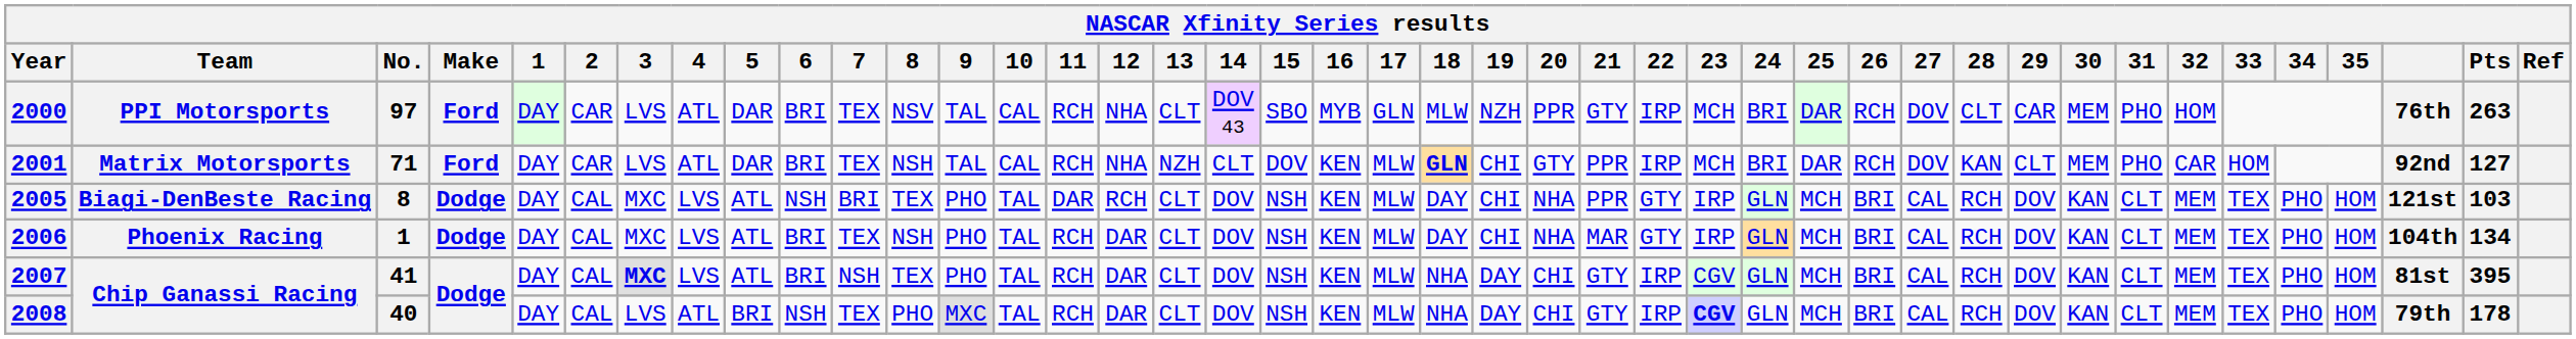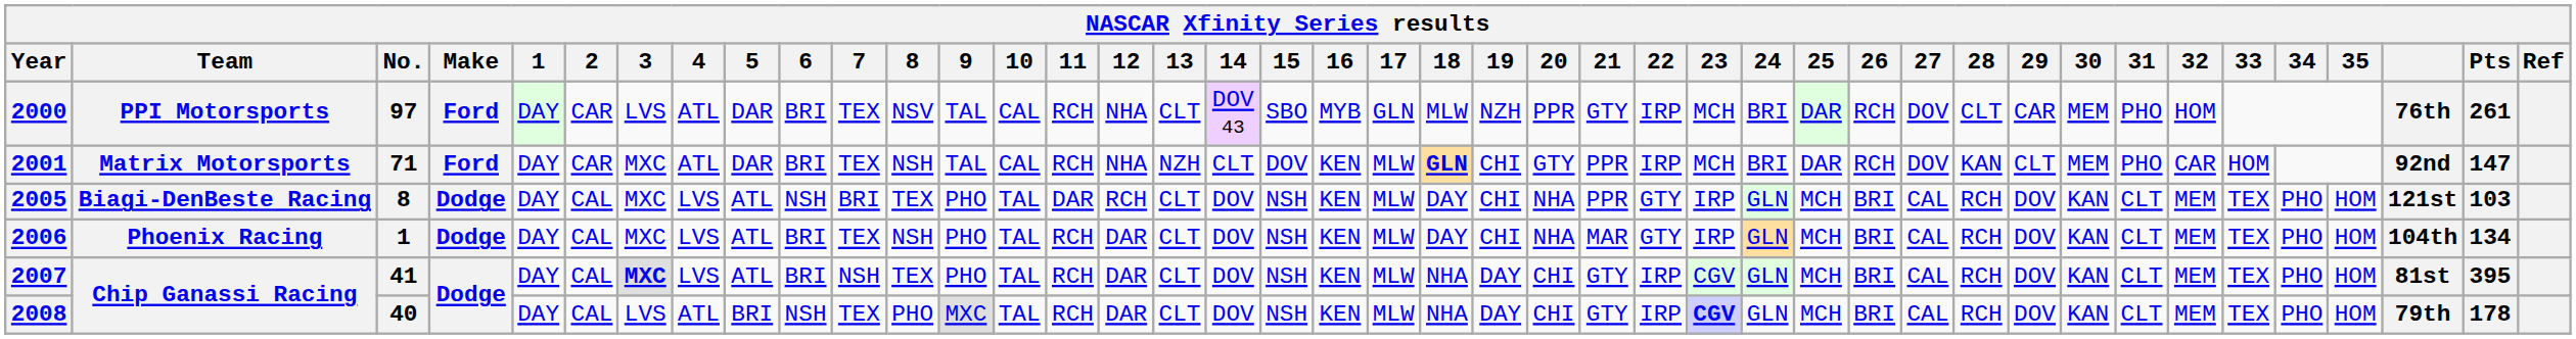 <table class="wikitable" style="text-align:center; font-size:75%">
 <tr>
 <th colspan=42><a href='#'>NASCAR</a> <a href='#'>Xfinity Series</a> results</th>
 </tr>
 <tr>
 <th>Year</th>
 <th>Team</th>
 <th>No.</th>
 <th>Make</th>
 <th>1</th>
 <th>2</th>
 <th>3</th>
 <th>4</th>
 <th>5</th>
 <th>6</th>
 <th>7</th>
 <th>8</th>
 <th>9</th>
 <th>10</th>
 <th>11</th>
 <th>12</th>
 <th>13</th>
 <th>14</th>
 <th>15</th>
 <th>16</th>
 <th>17</th>
 <th>18</th>
 <th>19</th>
 <th>20</th>
 <th>21</th>
 <th>22</th>
 <th>23</th>
 <th>24</th>
 <th>25</th>
 <th>26</th>
 <th>27</th>
 <th>28</th>
 <th>29</th>
 <th>30</th>
 <th>31</th>
 <th>32</th>
 <th>33</th>
 <th>34</th>
 <th>35</th>
 <th></th>
 <th>Pts</th>
 <th>Ref</th>
 </tr>
 <tr>
 <th><a href='#'>2000</a></th>
 <th><a href='#'>PPI Motorsports</a></th>
 <th>97</th>
 <th><a href='#'>Ford</a></th>
 <td style="background:#DFFFDF;"><a href='#'>DAY</a><br></td>
 <td><a href='#'>CAR</a></td>
 <td><a href='#'>LVS</a></td>
 <td><a href='#'>ATL</a></td>
 <td><a href='#'>DAR</a></td>
 <td><a href='#'>BRI</a></td>
 <td><a href='#'>TEX</a></td>
 <td><a href='#'>NSV</a></td>
 <td><a href='#'>TAL</a></td>
 <td><a href='#'>CAL</a></td>
 <td><a href='#'>RCH</a></td>
 <td><a href='#'>NHA</a></td>
 <td><a href='#'>CLT</a></td>
 <td style="background:#EFCFFF;"><a href='#'>DOV</a><br><small>43</small></td>
 <td><a href='#'>SBO</a></td>
 <td><a href='#'>MYB</a></td>
 <td><a href='#'>GLN</a></td>
 <td><a href='#'>MLW</a></td>
 <td><a href='#'>NZH</a></td>
 <td><a href='#'>PPR</a></td>
 <td><a href='#'>GTY</a></td>
 <td><a href='#'>IRP</a></td>
 <td><a href='#'>MCH</a></td>
 <td><a href='#'>BRI</a></td>
 <td style="background:#DFFFDF;"><a href='#'>DAR</a><br></td>
 <td><a href='#'>RCH</a></td>
 <td><a href='#'>DOV</a></td>
 <td><a href='#'>CLT</a></td>
 <td><a href='#'>CAR</a></td>
 <td><a href='#'>MEM</a></td>
 <td><a href='#'>PHO</a></td>
 <td><a href='#'>HOM</a></td>
 <td colspan=3></td>
 <th>76th</th>
-<th>263</th>
+<th>261</th>
 <th></th>
 </tr>
 <tr>
 <th><a href='#'>2001</a></th>
 <th><a href='#'>Matrix Motorsports</a></th>
 <th>71</th>
 <th><a href='#'>Ford</a></th>
 <td><a href='#'>DAY</a></td>
 <td><a href='#'>CAR</a></td>
-<td><a href='#'>LVS</a></td>
+<td><a href='#'>MXC</a></td>
 <td><a href='#'>ATL</a></td>
 <td><a href='#'>DAR</a></td>
 <td><a href='#'>BRI</a></td>
 <td><a href='#'>TEX</a></td>
 <td><a href='#'>NSH</a></td>
 <td><a href='#'>TAL</a></td>
 <td><a href='#'>CAL</a></td>
 <td><a href='#'>RCH</a></td>
 <td><a href='#'>NHA</a></td>
 <td><a href='#'>NZH</a></td>
 <td><a href='#'>CLT</a></td>
 <td><a href='#'>DOV</a></td>
 <td><a href='#'>KEN</a></td>
 <td><a href='#'>MLW</a></td>
 <td style="background:#FFDF9F;"><strong><a href='#'>GLN</a></strong><br></td>
 <td><a href='#'>CHI</a></td>
 <td><a href='#'>GTY</a></td>
 <td><a href='#'>PPR</a></td>
 <td><a href='#'>IRP</a></td>
 <td><a href='#'>MCH</a></td>
 <td><a href='#'>BRI</a></td>
 <td><a href='#'>DAR</a></td>
 <td><a href='#'>RCH</a></td>
 <td><a href='#'>DOV</a></td>
 <td><a href='#'>KAN</a></td>
 <td><a href='#'>CLT</a></td>
 <td><a href='#'>MEM</a></td>
 <td><a href='#'>PHO</a></td>
 <td><a href='#'>CAR</a></td>
 <td><a href='#'>HOM</a></td>
 <td colspan=2></td>
 <th>92nd</th>
-<th>127</th>
+<th>147</th>
 <th></th>
 </tr>
 <tr>
 <th><a href='#'>2005</a></th>
 <th><a href='#'>Biagi-DenBeste Racing</a></th>
 <th>8</th>
 <th><a href='#'>Dodge</a></th>
 <td><a href='#'>DAY</a></td>
 <td><a href='#'>CAL</a></td>
 <td><a href='#'>MXC</a></td>
 <td><a href='#'>LVS</a></td>
 <td><a href='#'>ATL</a></td>
 <td><a href='#'>NSH</a></td>
 <td><a href='#'>BRI</a></td>
 <td><a href='#'>TEX</a></td>
 <td><a href='#'>PHO</a></td>
 <td><a href='#'>TAL</a></td>
 <td><a href='#'>DAR</a></td>
 <td><a href='#'>RCH</a></td>
 <td><a href='#'>CLT</a></td>
 <td><a href='#'>DOV</a></td>
 <td><a href='#'>NSH</a></td>
 <td><a href='#'>KEN</a></td>
 <td><a href='#'>MLW</a></td>
 <td><a href='#'>DAY</a></td>
 <td><a href='#'>CHI</a></td>
 <td><a href='#'>NHA</a></td>
 <td><a href='#'>PPR</a></td>
 <td><a href='#'>GTY</a></td>
 <td><a href='#'>IRP</a></td>
 <td style="background:#DFFFDF;"><a href='#'>GLN</a><br></td>
 <td><a href='#'>MCH</a></td>
 <td><a href='#'>BRI</a></td>
 <td><a href='#'>CAL</a></td>
 <td><a href='#'>RCH</a></td>
 <td><a href='#'>DOV</a></td>
 <td><a href='#'>KAN</a></td>
 <td><a href='#'>CLT</a></td>
 <td><a href='#'>MEM</a></td>
 <td><a href='#'>TEX</a></td>
 <td><a href='#'>PHO</a></td>
 <td><a href='#'>HOM</a></td>
 <th>121st</th>
 <th>103</th>
 <th></th>
 </tr>
 <tr>
 <th><a href='#'>2006</a></th>
 <th><a href='#'>Phoenix Racing</a></th>
 <th>1</th>
 <th><a href='#'>Dodge</a></th>
 <td><a href='#'>DAY</a></td>
 <td><a href='#'>CAL</a></td>
 <td><a href='#'>MXC</a></td>
 <td><a href='#'>LVS</a></td>
 <td><a href='#'>ATL</a></td>
 <td><a href='#'>BRI</a></td>
 <td><a href='#'>TEX</a></td>
 <td><a href='#'>NSH</a></td>
 <td><a href='#'>PHO</a></td>
 <td><a href='#'>TAL</a></td>
 <td><a href='#'>RCH</a></td>
 <td><a href='#'>DAR</a></td>
 <td><a href='#'>CLT</a></td>
 <td><a href='#'>DOV</a></td>
 <td><a href='#'>NSH</a></td>
 <td><a href='#'>KEN</a></td>
 <td><a href='#'>MLW</a></td>
 <td><a href='#'>DAY</a></td>
 <td><a href='#'>CHI</a></td>
 <td><a href='#'>NHA</a></td>
 <td><a href='#'>MAR</a></td>
 <td><a href='#'>GTY</a></td>
 <td><a href='#'>IRP</a></td>
 <td style="background:#FFDF9F;"><a href='#'>GLN</a><br></td>
 <td><a href='#'>MCH</a></td>
 <td><a href='#'>BRI</a></td>
 <td><a href='#'>CAL</a></td>
 <td><a href='#'>RCH</a></td>
 <td><a href='#'>DOV</a></td>
 <td><a href='#'>KAN</a></td>
 <td><a href='#'>CLT</a></td>
 <td><a href='#'>MEM</a></td>
 <td><a href='#'>TEX</a></td>
 <td><a href='#'>PHO</a></td>
 <td><a href='#'>HOM</a></td>
 <th>104th</th>
 <th>134</th>
 <th></th>
 </tr>
 <tr>
 <th><a href='#'>2007</a></th>
 <th rowspan=2><a href='#'>Chip Ganassi Racing</a></th>
 <th>41</th>
 <th rowspan=2><a href='#'>Dodge</a></th>
 <td><a href='#'>DAY</a></td>
 <td><a href='#'>CAL</a></td>
 <td style="background:#DFDFDF;"><strong><a href='#'>MXC</a></strong><br></td>
 <td><a href='#'>LVS</a></td>
 <td><a href='#'>ATL</a></td>
 <td><a href='#'>BRI</a></td>
 <td><a href='#'>NSH</a></td>
 <td><a href='#'>TEX</a></td>
 <td><a href='#'>PHO</a></td>
 <td><a href='#'>TAL</a></td>
 <td><a href='#'>RCH</a></td>
 <td><a href='#'>DAR</a></td>
 <td><a href='#'>CLT</a></td>
 <td><a href='#'>DOV</a></td>
 <td><a href='#'>NSH</a></td>
 <td><a href='#'>KEN</a></td>
 <td><a href='#'>MLW</a></td>
 <td><a href='#'>NHA</a></td>
 <td><a href='#'>DAY</a></td>
 <td><a href='#'>CHI</a></td>
 <td><a href='#'>GTY</a></td>
 <td><a href='#'>IRP</a></td>
 <td style="background:#DFFFDF;"><a href='#'>CGV</a><br></td>
 <td style="background:#DFFFDF;"><a href='#'>GLN</a><br></td>
 <td><a href='#'>MCH</a></td>
 <td><a href='#'>BRI</a></td>
 <td><a href='#'>CAL</a></td>
 <td><a href='#'>RCH</a></td>
 <td><a href='#'>DOV</a></td>
 <td><a href='#'>KAN</a></td>
 <td><a href='#'>CLT</a></td>
 <td><a href='#'>MEM</a></td>
 <td><a href='#'>TEX</a></td>
 <td><a href='#'>PHO</a></td>
 <td><a href='#'>HOM</a></td>
 <th>81st</th>
 <th>395</th>
 <th></th>
 </tr>
 <tr>
 <th><a href='#'>2008</a></th>
 <th>40</th>
 <td><a href='#'>DAY</a></td>
 <td><a href='#'>CAL</a></td>
 <td><a href='#'>LVS</a></td>
 <td><a href='#'>ATL</a></td>
 <td><a href='#'>BRI</a></td>
 <td><a href='#'>NSH</a></td>
 <td><a href='#'>TEX</a></td>
 <td><a href='#'>PHO</a></td>
 <td style="background:#DFDFDF;"><a href='#'>MXC</a><br></td>
 <td><a href='#'>TAL</a></td>
 <td><a href='#'>RCH</a></td>
 <td><a href='#'>DAR</a></td>
 <td><a href='#'>CLT</a></td>
 <td><a href='#'>DOV</a></td>
 <td><a href='#'>NSH</a></td>
 <td><a href='#'>KEN</a></td>
 <td><a href='#'>MLW</a></td>
 <td><a href='#'>NHA</a></td>
 <td><a href='#'>DAY</a></td>
 <td><a href='#'>CHI</a></td>
 <td><a href='#'>GTY</a></td>
 <td><a href='#'>IRP</a></td>
 <td style="background:#CFCFFF;"><strong><a href='#'>CGV</a></strong><br></td>
 <td><a href='#'>GLN</a></td>
 <td><a href='#'>MCH</a></td>
 <td><a href='#'>BRI</a></td>
 <td><a href='#'>CAL</a></td>
 <td><a href='#'>RCH</a></td>
 <td><a href='#'>DOV</a></td>
 <td><a href='#'>KAN</a></td>
 <td><a href='#'>CLT</a></td>
 <td><a href='#'>MEM</a></td>
 <td><a href='#'>TEX</a></td>
 <td><a href='#'>PHO</a></td>
 <td><a href='#'>HOM</a></td>
 <th>79th</th>
 <th>178</th>
 <th></th>
 </tr>
 </table>
